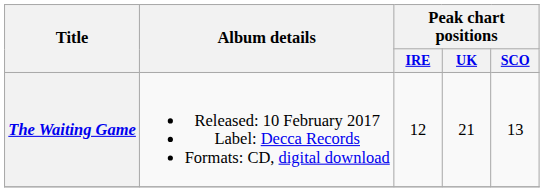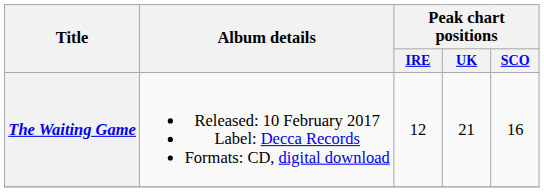 <table class="wikitable plainrowheaders" style="text-align:center;">
 <tr>
 <th scope="col" rowspan="2">Title</th>
 <th scope="col" rowspan="2">Album details</th>
 <th scope="col" colspan="3">Peak chart positions</th>
 </tr>
 <tr>
 <th scope="col" style="width:3em;font-size:85%;"><a href='#'>IRE</a><br></th>
 <th scope="col" style="width:3em;font-size:85%;"><a href='#'>UK</a><br></th>
 <th scope="col" style="width:3em;font-size:85%;"><a href='#'>SCO</a><br></th>
 </tr>
 <tr>
 <th scope="row"><em><a href='#'>The Waiting Game</a></em></th>
 <td><br><ul><li>Released: 10 February 2017</li><li>Label: <a href='#'>Decca Records</a></li><li>Formats: CD, <a href='#'>digital download</a></li></ul></td>
 <td>12</td>
 <td>21</td>
-<td>13</td>
+<td>16</td>
 </tr>
 <tr>
 </tr>
 </table>
